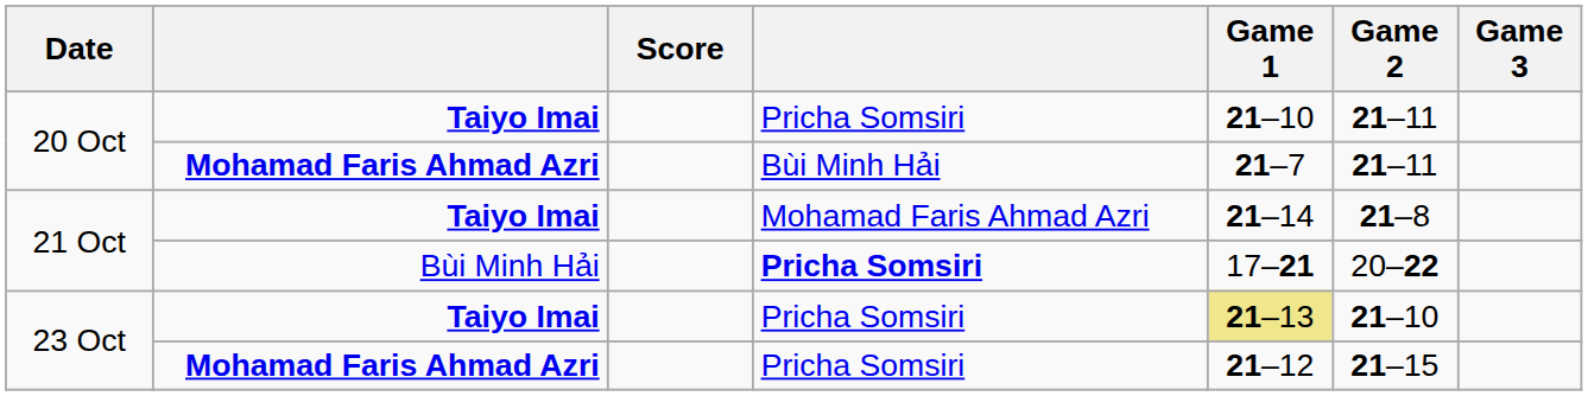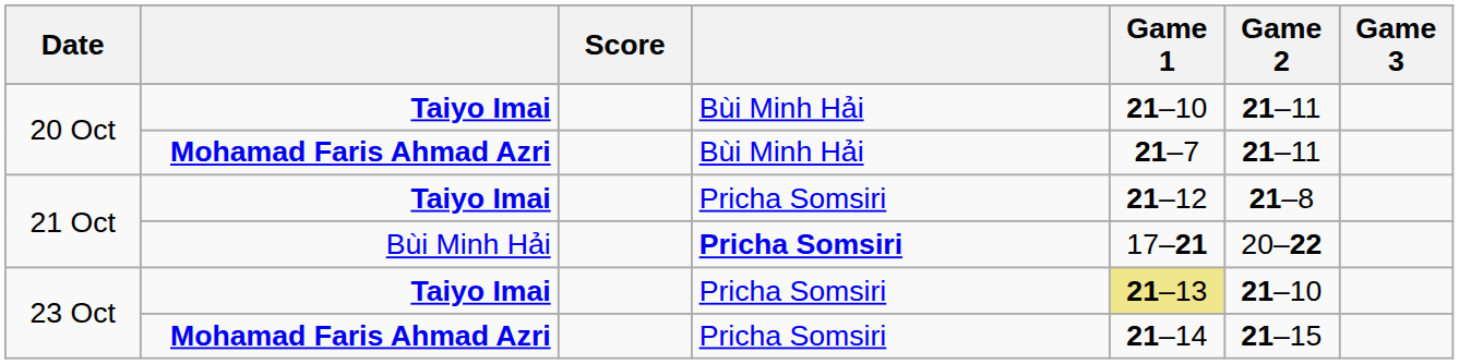 <table class="wikitable" style="text-align:center; font-size:90% ">
 <tr>
 <th width="60">Date</th>
 <th align="right" width="200"></th>
 <th width="60">Score</th>
 <th align="left" width="200"></th>
 <th width="50">Game 1</th>
 <th width="50">Game 2</th>
 <th width="50">Game 3</th>
 </tr>
 <tr>
 <td rowspan="2">20 Oct</td>
 <td align="right"><strong><a href='#'>Taiyo Imai</a> </strong></td>
 <td align="center"></td>
-<td align="left"> <a href='#'>Pricha Somsiri</a></td>
+<td align="left"> <a href='#'>Bùi Minh Hải</a></td>
 <td><strong>21</strong>–10</td>
 <td><strong>21</strong>–11</td>
 <td></td>
 </tr>
 <tr>
 <td align="right"><strong><a href='#'>Mohamad Faris Ahmad Azri</a> </strong></td>
 <td align="center"></td>
 <td align="left"> <a href='#'>Bùi Minh Hải</a></td>
 <td><strong>21</strong>–7</td>
 <td><strong>21</strong>–11</td>
 <td></td>
 </tr>
 <tr>
 <td rowspan="2">21 Oct</td>
 <td align="right"><strong><a href='#'>Taiyo Imai</a> </strong></td>
 <td align="center"></td>
-<td align="left"> <a href='#'>Mohamad Faris Ahmad Azri</a></td>
-<td><strong>21</strong>–14</td>
+<td align="left"> <a href='#'>Pricha Somsiri</a></td>
+<td><strong>21</strong>–12</td>
 <td><strong>21</strong>–8</td>
 <td></td>
 </tr>
 <tr>
 <td align="right"><a href='#'>Bùi Minh Hải</a> </td>
 <td align="center"></td>
 <td align="left"><strong> <a href='#'>Pricha Somsiri</a></strong></td>
 <td>17–<strong>21</strong></td>
 <td>20–<strong>22</strong></td>
 <td></td>
 </tr>
 <tr>
 <td rowspan="2">23 Oct</td>
 <td align="right"><strong><a href='#'>Taiyo Imai</a> </strong></td>
 <td align="center"></td>
 <td align="left"> <a href='#'>Pricha Somsiri</a></td>
 <td style="background: khaki;"><strong>21</strong>–13</td>
 <td><strong>21</strong>–10</td>
 <td></td>
 </tr>
 <tr>
 <td align="right"><strong><a href='#'>Mohamad Faris Ahmad Azri</a> </strong></td>
 <td align="center"></td>
 <td align="left"> <a href='#'>Pricha Somsiri</a></td>
-<td><strong>21</strong>–12</td>
+<td><strong>21</strong>–14</td>
 <td><strong>21</strong>–15</td>
 <td></td>
 </tr>
 </table>
